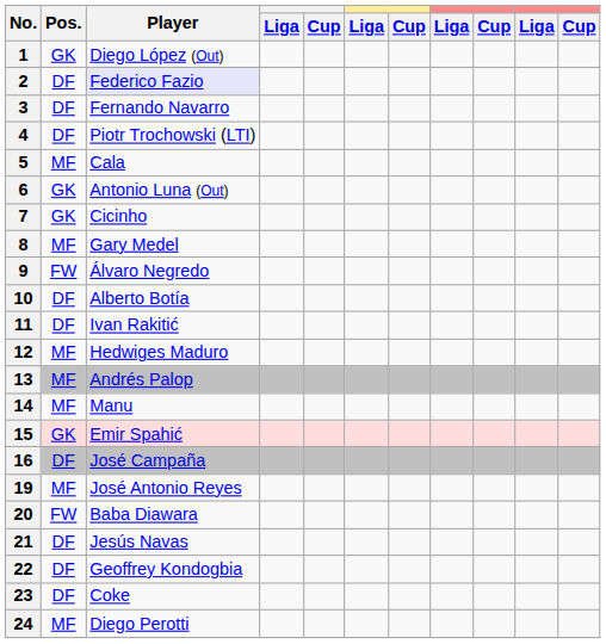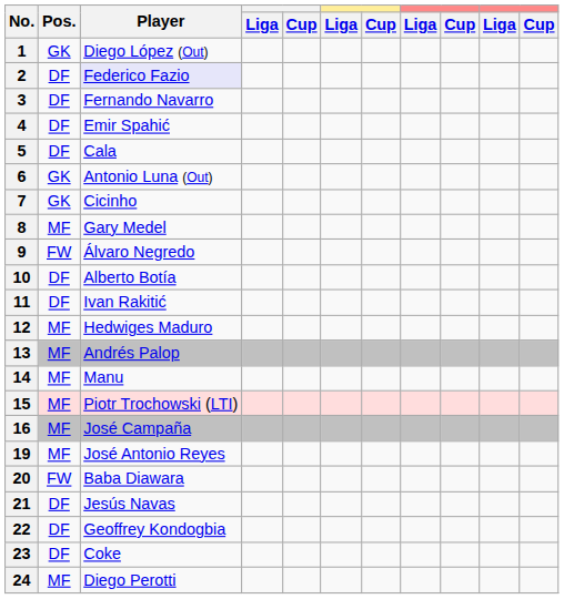 <table class="wikitable" style="font-size: 85%">
 <tr>
 <th rowspan="2">No.</th>
 <th rowspan="2">Pos.</th>
 <th rowspan="2">Player</th>
 <th colspan="2"></th>
 <th colspan="2" style="background:#FFEE99"></th>
 <th colspan="2" style="background:#FF8888"></th>
 <th colspan="2" style="background:#FF8888"></th>
 </tr>
 <tr>
 <th><a href='#'>Liga</a></th>
 <th><a href='#'>Cup</a></th>
 <th><a href='#'>Liga</a></th>
 <th><a href='#'>Cup</a></th>
 <th><a href='#'>Liga</a></th>
 <th><a href='#'>Cup</a></th>
 <th><a href='#'>Liga</a></th>
 <th><a href='#'>Cup</a></th>
 </tr>
 <tr>
 <th>1</th>
 <td align="center"><a href='#'>GK</a></td>
 <td> <a href='#'>Diego López</a> <small>(<a href='#'>Out</a>)</small></td>
 <td align="center"></td>
 <td align="center"></td>
 <td align="center"></td>
 <td align="center"></td>
 <td align="center"></td>
 <td align="center"></td>
 <td align="center"></td>
 <td align="center"></td>
 </tr>
 <tr>
 <th>2</th>
 <td align="center"><a href='#'>DF</a></td>
 <td style="background: lavender;"> <a href='#'>Federico Fazio</a></td>
 <td align="center"></td>
 <td align="center"></td>
 <td align="center"></td>
 <td align="center"></td>
 <td align="center"></td>
 <td align="center"></td>
 <td align="center"></td>
 <td align="center"></td>
 </tr>
 <tr>
 <th>3</th>
 <td align="center"><a href='#'>DF</a></td>
 <td> <a href='#'>Fernando Navarro</a></td>
 <td align="center"></td>
 <td align="center"></td>
 <td align="center"></td>
 <td align="center"></td>
 <td align="center"></td>
 <td align="center"></td>
 <td align="center"></td>
 <td align="center"></td>
 </tr>
 <tr>
 <th>4</th>
 <td align="center"><a href='#'>DF</a></td>
-<td> <a href='#'>Piotr Trochowski</a> (<a href='#'>LTI</a>)</td>
+<td> <a href='#'>Emir Spahić</a></td>
 <td align="center"></td>
 <td align="center"></td>
 <td align="center"></td>
 <td align="center"></td>
 <td align="center"></td>
 <td align="center"></td>
 <td align="center"></td>
 <td align="center"></td>
 </tr>
 <tr>
 <th>5</th>
-<td align="center"><a href='#'>MF</a></td>
+<td align="center"><a href='#'>DF</a></td>
 <td> <a href='#'>Cala</a></td>
 <td align="center"></td>
 <td align="center"></td>
 <td align="center"></td>
 <td align="center"></td>
 <td align="center"></td>
 <td align="center"></td>
 <td align="center"></td>
 <td align="center"></td>
 </tr>
 <tr>
 <th>6</th>
 <td align="center"><a href='#'>GK</a></td>
 <td> <a href='#'>Antonio Luna</a> <small>(<a href='#'>Out</a>)</small></td>
 <td align="center"></td>
 <td align="center"></td>
 <td align="center"></td>
 <td align="center"></td>
 <td align="center"></td>
 <td align="center"></td>
 <td align="center"></td>
 <td align="center"></td>
 </tr>
 <tr>
 <th>7</th>
 <td align="center"><a href='#'>GK</a></td>
 <td> <a href='#'>Cicinho</a></td>
 <td align="center"></td>
 <td align="center"></td>
 <td align="center"></td>
 <td align="center"></td>
 <td align="center"></td>
 <td align="center"></td>
 <td align="center"></td>
 <td align="center"></td>
 </tr>
 <tr>
 <th>8</th>
 <td align="center"><a href='#'>MF</a></td>
 <td> <a href='#'>Gary Medel</a></td>
 <td align="center"></td>
 <td align="center"></td>
 <td align="center"></td>
 <td align="center"></td>
 <td align="center"></td>
 <td align="center"></td>
 <td align="center"></td>
 <td align="center"></td>
 </tr>
 <tr>
 <th>9</th>
 <td align="center"><a href='#'>FW</a></td>
 <td> <a href='#'>Álvaro Negredo</a></td>
 <td align="center"></td>
 <td align="center"></td>
 <td align="center"></td>
 <td align="center"></td>
 <td align="center"></td>
 <td align="center"></td>
 <td align="center"></td>
 <td align="center"></td>
 </tr>
 <tr>
 <th>10</th>
 <td align="center"><a href='#'>DF</a></td>
 <td> <a href='#'>Alberto Botía</a></td>
 <td align="center"></td>
 <td align="center"></td>
 <td align="center"></td>
 <td align="center"></td>
 <td align="center"></td>
 <td align="center"></td>
 <td align="center"></td>
 <td align="center"></td>
 </tr>
 <tr>
 <th>11</th>
 <td align="center"><a href='#'>DF</a></td>
 <td> <a href='#'>Ivan Rakitić</a></td>
 <td align="center"></td>
 <td align="center"></td>
 <td align="center"></td>
 <td align="center"></td>
 <td align="center"></td>
 <td align="center"></td>
 <td align="center"></td>
 <td align="center"></td>
 </tr>
 <tr>
 <th>12</th>
 <td align="center"><a href='#'>MF</a></td>
 <td> <a href='#'>Hedwiges Maduro</a></td>
 <td align="center"></td>
 <td align="center"></td>
 <td align="center"></td>
 <td align="center"></td>
 <td align="center"></td>
 <td align="center"></td>
 <td align="center"></td>
 <td align="center"></td>
 </tr>
 <tr bgcolor="#c0c0c0">
 <th>13</th>
 <td align="center"><a href='#'>MF</a></td>
 <td> <a href='#'>Andrés Palop</a></td>
 <td align="center"></td>
 <td align="center"></td>
 <td align="center"></td>
 <td align="center"></td>
 <td align="center"></td>
 <td align="center"></td>
 <td align="center"></td>
 <td align="center"></td>
 </tr>
 <tr>
 <th>14</th>
 <td align="center"><a href='#'>MF</a></td>
 <td> <a href='#'>Manu</a></td>
 <td align="center"></td>
 <td align="center"></td>
 <td align="center"></td>
 <td align="center"></td>
 <td align="center"></td>
 <td align="center"></td>
 <td align="center"></td>
 <td align="center"></td>
 </tr>
 <tr bgcolor="#ffdddd">
 <th>15</th>
-<td align="center"><a href='#'>GK</a></td>
-<td> <a href='#'>Emir Spahić</a></td>
+<td align="center"><a href='#'>MF</a></td>
+<td> <a href='#'>Piotr Trochowski</a> (<a href='#'>LTI</a>)</td>
 <td align="center"></td>
 <td align="center"></td>
 <td align="center"></td>
 <td align="center"></td>
 <td align="center"></td>
 <td align="center"></td>
 <td align="center"></td>
 <td align="center"></td>
 </tr>
 <tr bgcolor="#c0c0c0">
 <th>16</th>
-<td align="center"><a href='#'>DF</a></td>
+<td align="center"><a href='#'>MF</a></td>
 <td> <a href='#'>José Campaña</a></td>
 <td align="center"></td>
 <td align="center"></td>
 <td align="center"></td>
 <td align="center"></td>
 <td align="center"></td>
 <td align="center"></td>
 <td align="center"></td>
 <td align="center"></td>
 </tr>
 <tr>
 <th>19</th>
 <td align="center"><a href='#'>MF</a></td>
 <td> <a href='#'>José Antonio Reyes</a></td>
 <td align="center"></td>
 <td align="center"></td>
 <td align="center"></td>
 <td align="center"></td>
 <td align="center"></td>
 <td align="center"></td>
 <td align="center"></td>
 <td align="center"></td>
 </tr>
 <tr>
 <th>20</th>
 <td align="center"><a href='#'>FW</a></td>
 <td> <a href='#'>Baba Diawara</a></td>
 <td align="center"></td>
 <td align="center"></td>
 <td align="center"></td>
 <td align="center"></td>
 <td align="center"></td>
 <td align="center"></td>
 <td align="center"></td>
 <td align="center"></td>
 </tr>
 <tr>
 <th>21</th>
 <td align="center"><a href='#'>DF</a></td>
 <td> <a href='#'>Jesús Navas</a></td>
 <td align="center"></td>
 <td align="center"></td>
 <td align="center"></td>
 <td align="center"></td>
 <td align="center"></td>
 <td align="center"></td>
 <td align="center"></td>
 <td align="center"></td>
 </tr>
 <tr>
 <th>22</th>
 <td align="center"><a href='#'>DF</a></td>
 <td> <a href='#'>Geoffrey Kondogbia</a></td>
 <td align="center"></td>
 <td align="center"></td>
 <td align="center"></td>
 <td align="center"></td>
 <td align="center"></td>
 <td align="center"></td>
 <td align="center"></td>
 <td align="center"></td>
 </tr>
 <tr>
 <th>23</th>
 <td align="center"><a href='#'>DF</a></td>
 <td> <a href='#'>Coke</a></td>
 <td align="center"></td>
 <td align="center"></td>
 <td align="center"></td>
 <td align="center"></td>
 <td align="center"></td>
 <td align="center"></td>
 <td align="center"></td>
 <td align="center"></td>
 </tr>
 <tr>
 <th>24</th>
 <td align="center"><a href='#'>MF</a></td>
 <td> <a href='#'>Diego Perotti</a></td>
 <td align="center"></td>
 <td align="center"></td>
 <td align="center"></td>
 <td align="center"></td>
 <td align="center"></td>
 <td align="center"></td>
 <td align="center"></td>
 <td align="center"></td>
 </tr>
 <tr>
 </tr>
 </table>
